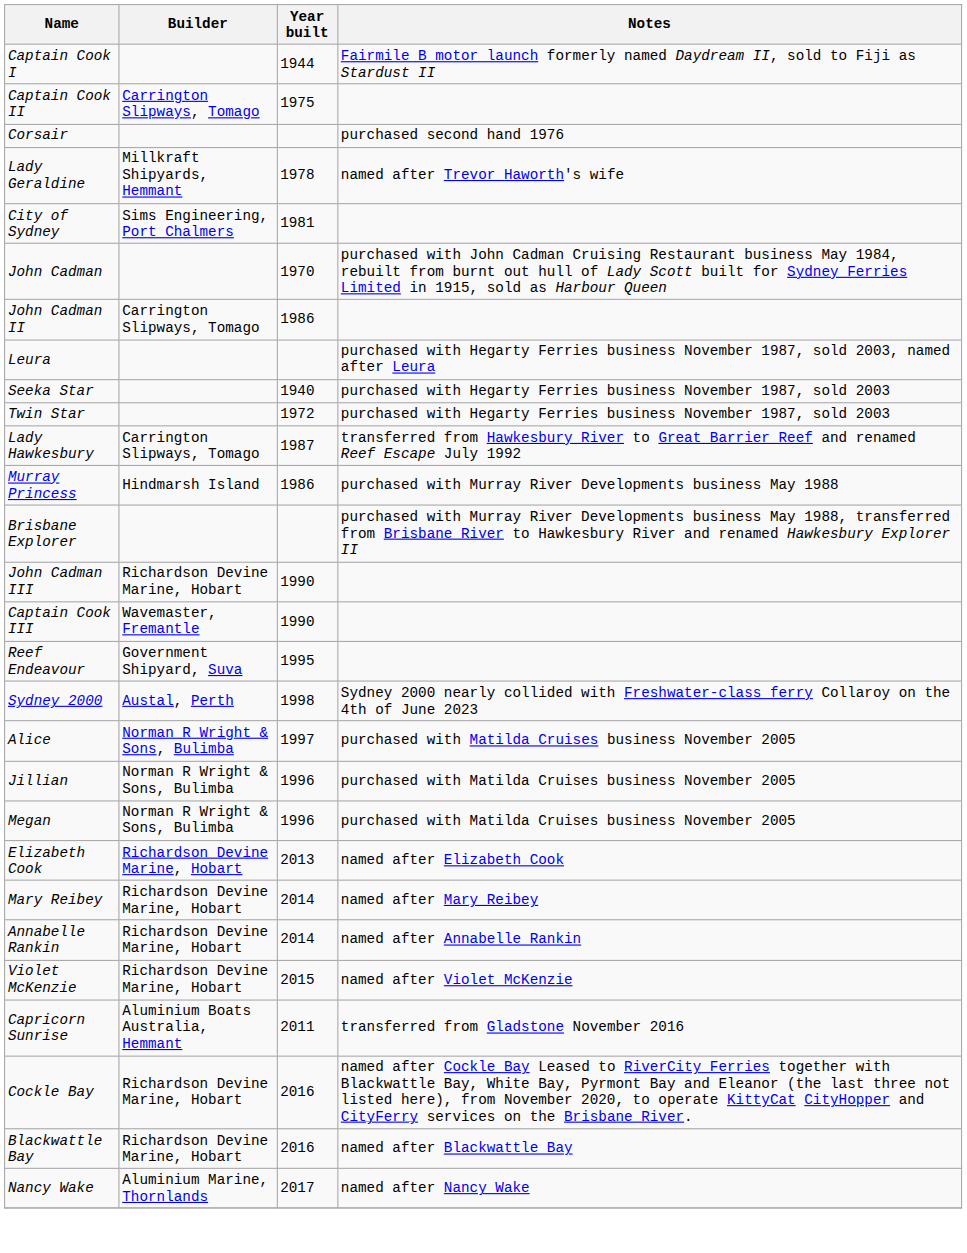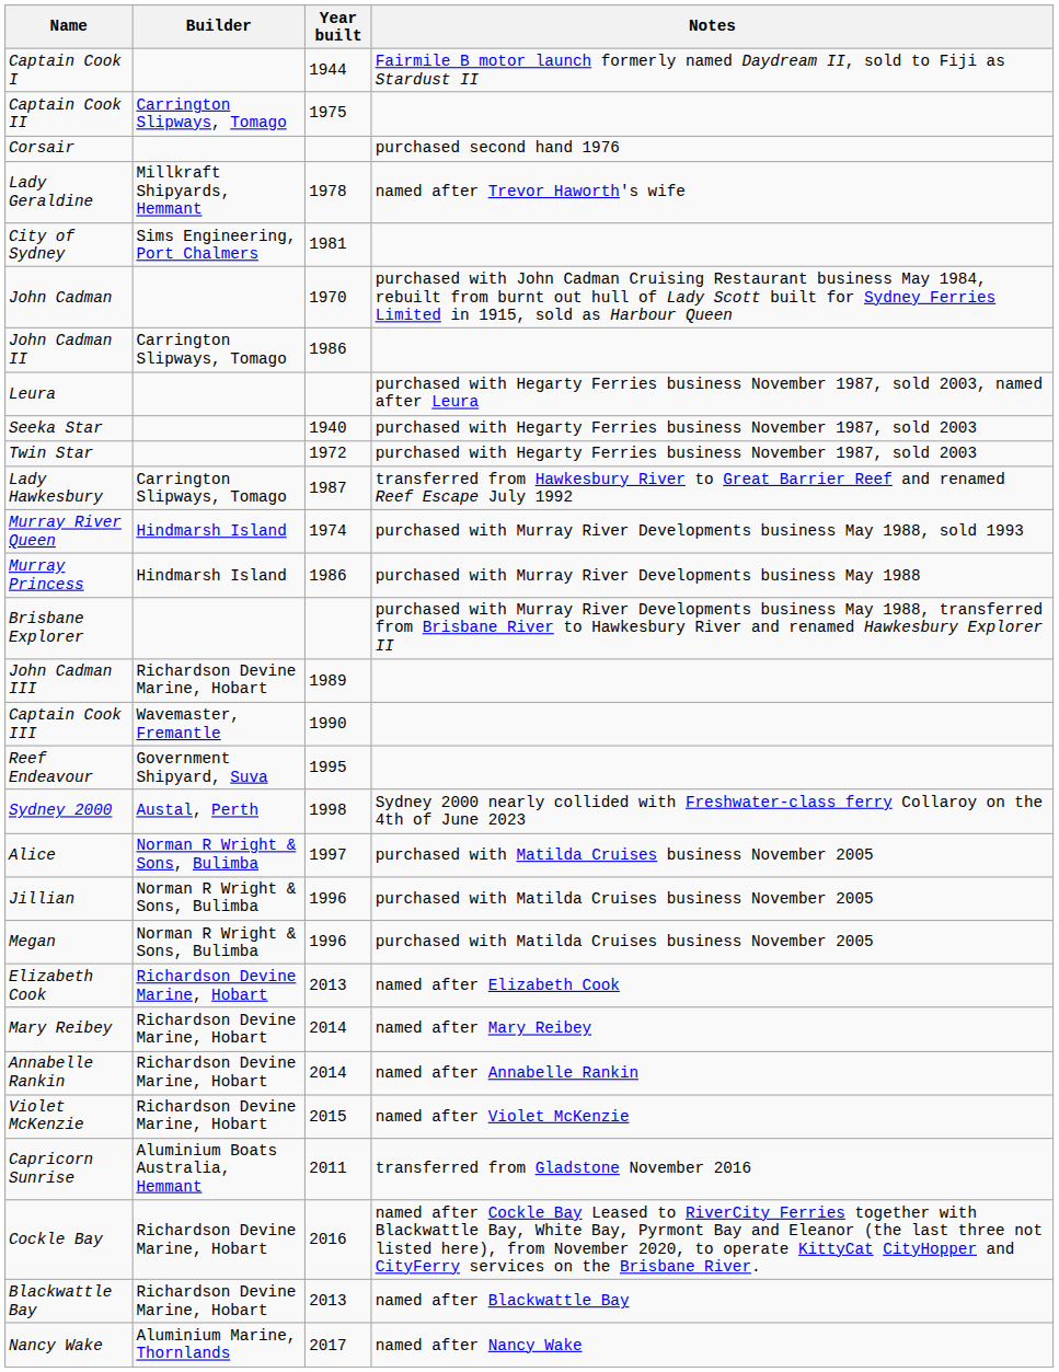 <table class="wikitable sortable">
 <tr>
 <th>Name</th>
 <th>Builder</th>
 <th>Year built</th>
 <th>Notes</th>
 </tr>
 <tr>
 <td><em>Captain Cook I</em></td>
 <td></td>
 <td>1944</td>
 <td><a href='#'>Fairmile B motor launch</a> formerly named <em>Daydream II</em>, sold to Fiji as <em>Stardust II</em></td>
 </tr>
 <tr>
 <td><em>Captain Cook II</em></td>
 <td><a href='#'>Carrington Slipways</a>, <a href='#'>Tomago</a></td>
 <td>1975</td>
 <td></td>
 </tr>
 <tr>
 <td><em>Corsair</em></td>
 <td></td>
 <td></td>
 <td>purchased second hand 1976</td>
 </tr>
 <tr>
 <td><em>Lady Geraldine</em></td>
 <td>Millkraft Shipyards, <a href='#'>Hemmant</a></td>
 <td>1978</td>
 <td>named after <a href='#'>Trevor Haworth</a>'s wife</td>
 </tr>
 <tr>
 <td><em>City of Sydney</em></td>
 <td>Sims Engineering, <a href='#'>Port Chalmers</a></td>
 <td>1981</td>
 <td></td>
 </tr>
 <tr>
 <td><em>John Cadman</em></td>
 <td></td>
 <td>1970</td>
 <td>purchased with John Cadman Cruising Restaurant business May 1984,  rebuilt from burnt out hull of <em>Lady Scott</em> built for <a href='#'>Sydney Ferries Limited</a> in 1915, sold as <em>Harbour Queen</em></td>
 </tr>
 <tr>
 <td><em>John Cadman II</em></td>
 <td>Carrington Slipways, Tomago</td>
 <td>1986</td>
 <td></td>
 </tr>
 <tr>
 <td><em>Leura</em></td>
 <td></td>
 <td></td>
 <td>purchased with Hegarty Ferries business November 1987, sold 2003, named after <a href='#'>Leura</a></td>
 </tr>
 <tr>
 <td><em>Seeka Star</em></td>
 <td></td>
 <td>1940</td>
 <td>purchased with Hegarty Ferries business November 1987, sold 2003</td>
 </tr>
 <tr>
 <td><em>Twin Star</em></td>
 <td></td>
 <td>1972</td>
 <td>purchased with Hegarty Ferries business November 1987, sold 2003</td>
 </tr>
 <tr>
 <td><em>Lady Hawkesbury</em></td>
 <td>Carrington Slipways, Tomago</td>
 <td>1987</td>
 <td>transferred from <a href='#'>Hawkesbury River</a> to <a href='#'>Great Barrier Reef</a> and renamed <em>Reef Escape</em> July 1992</td>
 </tr>
 <tr>
+<td><em><a href='#'>Murray River Queen</a></em></td>
+<td><a href='#'>Hindmarsh Island</a></td>
+<td>1974</td>
+<td>purchased with Murray River Developments business May 1988, sold 1993</td>
+</tr>
+<tr>
 <td><em><a href='#'>Murray Princess</a></em></td>
 <td>Hindmarsh Island</td>
 <td>1986</td>
 <td>purchased with Murray River Developments business May 1988</td>
 </tr>
 <tr>
 <td><em>Brisbane Explorer</em></td>
 <td></td>
 <td></td>
 <td>purchased with Murray River Developments business May 1988, transferred from <a href='#'>Brisbane River</a> to Hawkesbury River and renamed <em>Hawkesbury Explorer II</em></td>
 </tr>
 <tr>
 <td><em>John Cadman III</em></td>
 <td>Richardson Devine Marine, Hobart</td>
-<td>1990</td>
+<td>1989</td>
 <td></td>
 </tr>
 <tr>
 <td><em>Captain Cook III</em></td>
 <td>Wavemaster, <a href='#'>Fremantle</a></td>
 <td>1990</td>
 <td></td>
 </tr>
 <tr>
 <td><em>Reef Endeavour</em></td>
 <td>Government Shipyard, <a href='#'>Suva</a></td>
 <td>1995</td>
 <td></td>
 </tr>
 <tr>
 <td><em><a href='#'>Sydney 2000</a></em></td>
 <td><a href='#'>Austal</a>, <a href='#'>Perth</a></td>
 <td>1998</td>
 <td>Sydney 2000 nearly collided with <a href='#'>Freshwater-class ferry</a> Collaroy on the 4th of June 2023</td>
 </tr>
 <tr>
 <td><em>Alice</em></td>
 <td><a href='#'>Norman R Wright & Sons</a>, <a href='#'>Bulimba</a></td>
 <td>1997</td>
 <td>purchased with <a href='#'>Matilda Cruises</a> business November 2005</td>
 </tr>
 <tr>
 <td><em>Jillian</em></td>
 <td>Norman R Wright & Sons, Bulimba</td>
 <td>1996</td>
 <td>purchased with Matilda Cruises business November 2005</td>
 </tr>
 <tr>
 <td><em>Megan</em></td>
 <td>Norman R Wright & Sons, Bulimba</td>
 <td>1996</td>
 <td>purchased with Matilda Cruises business November 2005</td>
 </tr>
 <tr>
 <td><em>Elizabeth Cook</em></td>
 <td><a href='#'>Richardson Devine Marine</a>, <a href='#'>Hobart</a></td>
 <td>2013</td>
 <td>named after <a href='#'>Elizabeth Cook</a></td>
 </tr>
 <tr>
 <td><em>Mary Reibey</em></td>
 <td>Richardson Devine Marine, Hobart</td>
 <td>2014</td>
 <td>named after <a href='#'>Mary Reibey</a></td>
 </tr>
 <tr>
 <td><em>Annabelle Rankin</em></td>
 <td>Richardson Devine Marine, Hobart</td>
 <td>2014</td>
 <td>named after <a href='#'>Annabelle Rankin</a></td>
 </tr>
 <tr>
 <td><em>Violet McKenzie</em></td>
 <td>Richardson Devine Marine, Hobart</td>
 <td>2015</td>
 <td>named after <a href='#'>Violet McKenzie</a></td>
 </tr>
 <tr>
 <td><em>Capricorn Sunrise</em></td>
 <td>Aluminium Boats Australia, <a href='#'>Hemmant</a></td>
 <td>2011</td>
 <td>transferred from <a href='#'>Gladstone</a> November 2016</td>
 </tr>
 <tr>
 <td><em>Cockle Bay</em></td>
 <td>Richardson Devine Marine, Hobart</td>
 <td>2016</td>
 <td>named after <a href='#'>Cockle Bay</a> Leased to <a href='#'>RiverCity Ferries</a> together with Blackwattle Bay, White Bay, Pyrmont Bay and Eleanor (the last three not listed here), from November 2020, to operate <a href='#'>KittyCat</a> <a href='#'>CityHopper</a> and <a href='#'>CityFerry</a> services on the <a href='#'>Brisbane River</a>.</td>
 </tr>
 <tr>
 <td><em>Blackwattle Bay</em></td>
 <td>Richardson Devine Marine, Hobart</td>
-<td>2016</td>
+<td>2013</td>
 <td>named after <a href='#'>Blackwattle Bay</a></td>
 </tr>
 <tr>
 <td><em>Nancy Wake</em></td>
 <td>Aluminium Marine, <a href='#'>Thornlands</a></td>
 <td>2017</td>
 <td>named after <a href='#'>Nancy Wake</a></td>
 </tr>
 <tr>
 </tr>
 </table>
